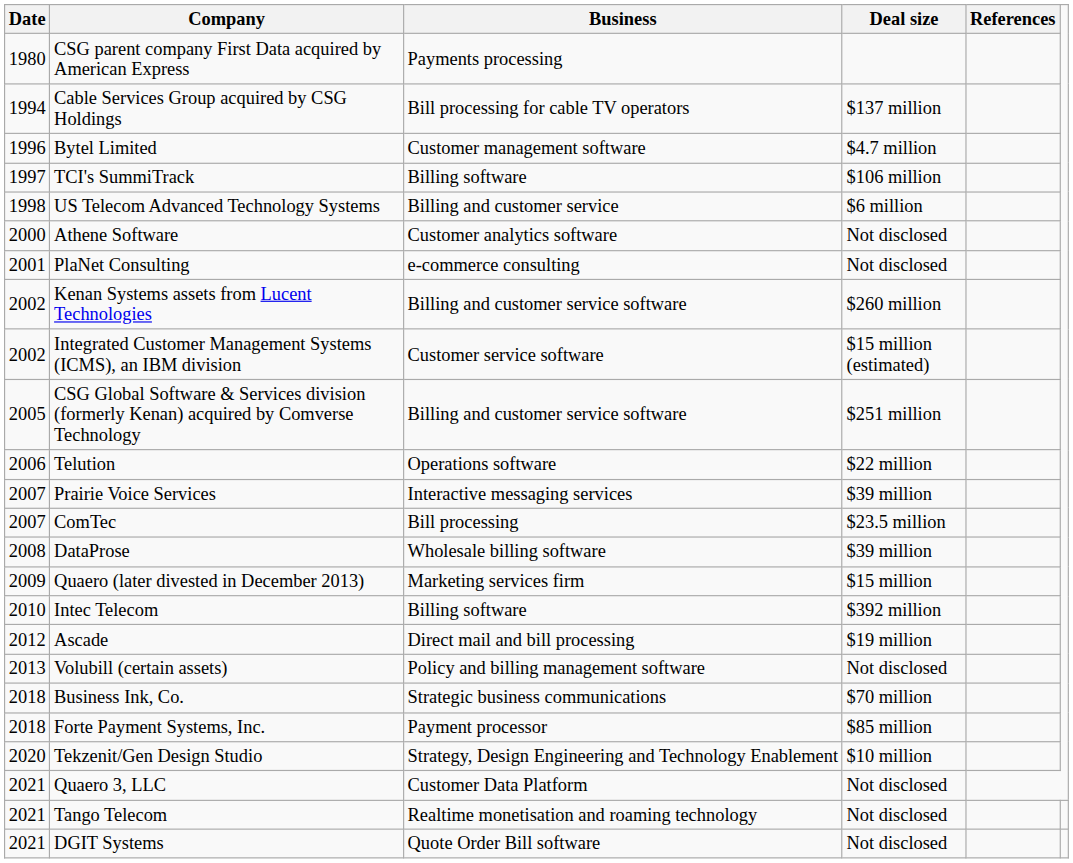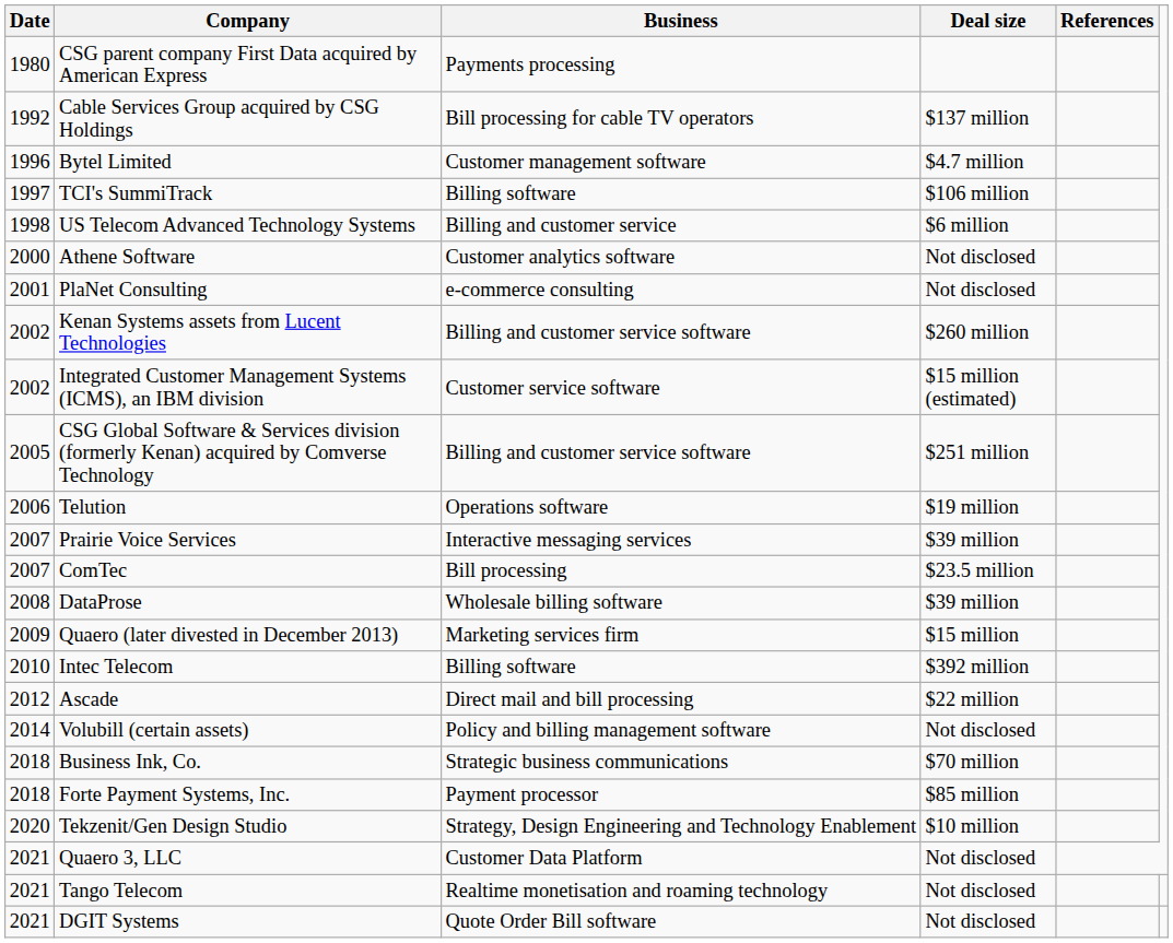 <table class="wikitable">
 <tr>
 <th>Date</th>
 <th scope="col" width="300px">Company</th>
 <th>Business</th>
 <th scope="col" width="100px">Deal size</th>
 <th scope="col" width="30px">References</th>
 </tr>
 <tr>
 <td>1980</td>
 <td>CSG parent company First Data acquired by American Express</td>
 <td>Payments processing</td>
 <td></td>
 <td></td>
 </tr>
 <tr>
-<td>1994</td>
+<td>1992</td>
 <td>Cable Services Group acquired by CSG Holdings</td>
 <td>Bill processing for cable TV operators</td>
 <td>$137 million</td>
 <td></td>
 </tr>
 <tr>
 <td>1996</td>
 <td>Bytel Limited</td>
 <td>Customer management software</td>
 <td>$4.7 million</td>
 <td></td>
 </tr>
 <tr>
 <td>1997</td>
 <td>TCI's SummiTrack</td>
 <td>Billing software</td>
 <td>$106 million</td>
 <td></td>
 </tr>
 <tr>
 <td>1998</td>
 <td>US Telecom Advanced Technology Systems</td>
 <td>Billing and customer service</td>
 <td>$6 million</td>
 <td></td>
 </tr>
 <tr>
 <td>2000</td>
 <td>Athene Software</td>
 <td>Customer analytics software</td>
 <td>Not disclosed</td>
 <td></td>
 </tr>
 <tr>
 <td>2001</td>
 <td>PlaNet Consulting</td>
 <td>e-commerce consulting</td>
 <td>Not disclosed</td>
 <td></td>
 </tr>
 <tr>
 <td>2002</td>
 <td>Kenan Systems assets from <a href='#'>Lucent Technologies</a></td>
 <td>Billing and customer service software</td>
 <td>$260 million</td>
 <td></td>
 </tr>
 <tr>
 <td>2002</td>
 <td>Integrated Customer Management Systems (ICMS), an IBM division</td>
 <td>Customer service software</td>
 <td>$15 million (estimated)</td>
 <td></td>
 </tr>
 <tr>
 <td>2005</td>
 <td>CSG Global Software & Services division (formerly Kenan) acquired by Comverse Technology</td>
 <td>Billing and customer service software</td>
 <td>$251 million</td>
 <td></td>
 </tr>
 <tr>
 <td>2006</td>
 <td>Telution</td>
 <td>Operations software</td>
-<td>$22 million</td>
+<td>$19 million</td>
 <td></td>
 </tr>
 <tr>
 <td>2007</td>
 <td>Prairie Voice Services</td>
 <td>Interactive messaging services</td>
 <td>$39 million</td>
 <td></td>
 </tr>
 <tr>
 <td>2007</td>
 <td>ComTec</td>
 <td>Bill processing</td>
 <td>$23.5 million</td>
 <td></td>
 </tr>
 <tr>
 <td>2008</td>
 <td>DataProse</td>
 <td>Wholesale billing software</td>
 <td>$39 million</td>
 <td></td>
 </tr>
 <tr>
 <td>2009</td>
 <td>Quaero (later divested in December 2013)</td>
 <td>Marketing services firm</td>
 <td>$15 million</td>
 <td></td>
 </tr>
 <tr>
 <td>2010</td>
 <td>Intec Telecom</td>
 <td>Billing software</td>
 <td>$392 million</td>
 <td></td>
 </tr>
 <tr>
 <td>2012</td>
 <td>Ascade</td>
 <td>Direct mail and bill processing</td>
-<td>$19 million</td>
+<td>$22 million</td>
 <td></td>
 </tr>
 <tr>
-<td>2013</td>
+<td>2014</td>
 <td>Volubill (certain assets)</td>
 <td>Policy and billing management software</td>
 <td>Not disclosed</td>
 <td></td>
 </tr>
 <tr>
 <td>2018</td>
 <td>Business Ink, Co.</td>
 <td>Strategic business communications</td>
 <td>$70 million</td>
 <td></td>
 </tr>
 <tr>
 <td>2018</td>
 <td>Forte Payment Systems, Inc.</td>
 <td>Payment processor</td>
 <td>$85 million</td>
 <td></td>
 </tr>
 <tr>
 <td>2020</td>
 <td>Tekzenit/Gen Design Studio</td>
 <td>Strategy, Design Engineering and Technology Enablement</td>
 <td>$10 million</td>
 <td></td>
 </tr>
 <tr>
 <td>2021</td>
 <td>Quaero 3, LLC</td>
 <td>Customer Data Platform</td>
 <td>Not disclosed</td>
 </tr>
 <tr>
 <td>2021</td>
 <td>Tango Telecom</td>
 <td>Realtime monetisation and roaming technology</td>
 <td>Not disclosed</td>
 <td></td>
 <td></td>
 </tr>
 <tr>
 <td>2021</td>
 <td>DGIT Systems</td>
 <td>Quote Order Bill software</td>
 <td>Not disclosed</td>
 <td></td>
 <td></td>
 </tr>
 </table>
